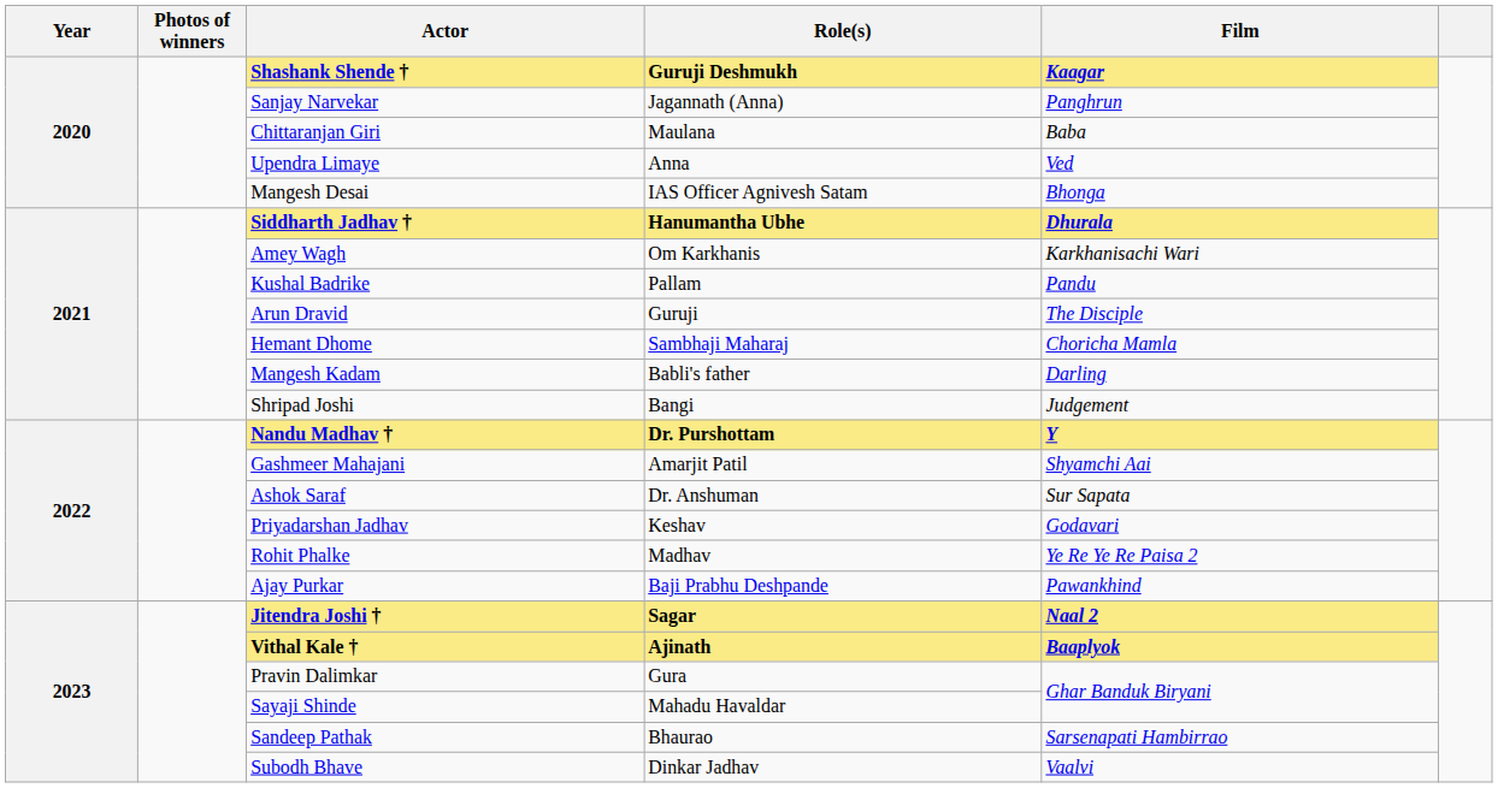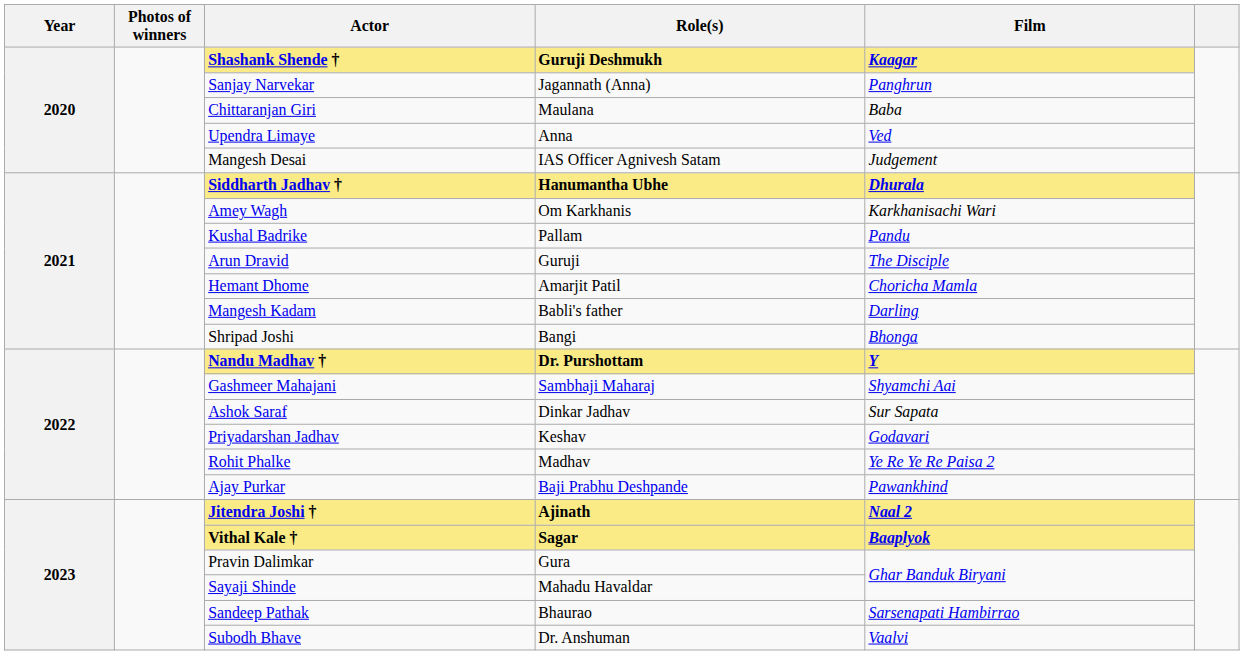 <table class="wikitable sortable" style="text-align:left;">
 <tr>
 <th scope="col" style="width:5%; text-align:center;">Year</th>
 <th scope="col" style="width:3%;text-align:center;">Photos of winners</th>
 <th scope="col" style="width:15%;text-align:center;">Actor</th>
 <th scope="col" style="width:15%;text-align:center;">Role(s)</th>
 <th scope="col" style="width:15%;text-align:center;">Film</th>
 <th scope="col" style="width:2%;" class="unsortable"></th>
 </tr>
 <tr>
 <th scope="row" rowspan=5 style="text-align:center">2020</th>
 <td rowspan=5 style="text-align:center"></td>
 <td style="background:#FAEB86;"><strong><a href='#'>Shashank Shende</a> †</strong></td>
 <td style="background:#FAEB86;"><strong> Guruji Deshmukh</strong></td>
 <td style="background:#FAEB86;"><strong><em><a href='#'>Kaagar</a></em></strong></td>
 <td rowspan=5></td>
 </tr>
 <tr>
 <td><a href='#'>Sanjay Narvekar</a></td>
 <td>Jagannath (Anna)</td>
 <td><em><a href='#'>Panghrun</a></em></td>
 </tr>
 <tr>
 <td><a href='#'>Chittaranjan Giri</a></td>
 <td>Maulana</td>
 <td><em>Baba</em></td>
 </tr>
 <tr>
 <td><a href='#'>Upendra Limaye</a></td>
 <td>Anna</td>
 <td><em><a href='#'>Ved</a></em></td>
 </tr>
 <tr>
 <td>Mangesh Desai</td>
 <td>IAS Officer Agnivesh Satam</td>
-<td><em><a href='#'>Bhonga</a></em></td>
+<td><em>Judgement</em></td>
 </tr>
 <tr>
 <th scope="row" rowspan=7 style="text-align:center">2021</th>
 <td rowspan=7 style="text-align:center"></td>
 <td style="background:#FAEB86;"><strong><a href='#'>Siddharth Jadhav</a> †</strong></td>
 <td style="background:#FAEB86;"><strong>Hanumantha Ubhe</strong></td>
 <td style="background:#FAEB86;"><strong><em><a href='#'>Dhurala</a></em></strong></td>
 <td rowspan=7></td>
 </tr>
 <tr>
 <td><a href='#'>Amey Wagh</a></td>
 <td>Om Karkhanis</td>
 <td><em>Karkhanisachi Wari</em></td>
 </tr>
 <tr>
 <td><a href='#'>Kushal Badrike</a></td>
 <td>Pallam</td>
 <td><em><a href='#'>Pandu</a></em></td>
 </tr>
 <tr>
 <td><a href='#'>Arun Dravid</a></td>
 <td>Guruji</td>
 <td><em><a href='#'>The Disciple</a></em></td>
 </tr>
 <tr>
 <td><a href='#'>Hemant Dhome</a></td>
-<td><a href='#'>Sambhaji Maharaj</a></td>
+<td>Amarjit Patil</td>
 <td><em><a href='#'>Choricha Mamla</a></em></td>
 </tr>
 <tr>
 <td><a href='#'>Mangesh Kadam</a></td>
 <td>Babli's father</td>
 <td><em><a href='#'>Darling</a></em></td>
 </tr>
 <tr>
 <td>Shripad Joshi</td>
 <td>Bangi</td>
-<td><em>Judgement</em></td>
+<td><em><a href='#'>Bhonga</a></em></td>
 </tr>
 <tr>
 <th scope="row" rowspan=6 style="text-align:center">2022</th>
 <td rowspan=6 style="text-align:center"></td>
 <td style="background:#FAEB86;"><strong><a href='#'>Nandu Madhav</a> †</strong></td>
 <td style="background:#FAEB86;"><strong>Dr. Purshottam  </strong></td>
 <td style="background:#FAEB86;"><strong><em><a href='#'>Y</a></em></strong></td>
 <td rowspan=6></td>
 </tr>
 <tr>
 <td><a href='#'>Gashmeer Mahajani</a></td>
-<td>Amarjit Patil</td>
+<td><a href='#'>Sambhaji Maharaj</a></td>
 <td><em><a href='#'>Shyamchi Aai</a></em></td>
 </tr>
 <tr>
 <td><a href='#'>Ashok Saraf</a></td>
-<td>Dr. Anshuman</td>
+<td>Dinkar Jadhav</td>
 <td><em>Sur Sapata</em></td>
 </tr>
 <tr>
 <td><a href='#'>Priyadarshan Jadhav</a></td>
 <td>Keshav</td>
 <td><em><a href='#'>Godavari</a></em></td>
 </tr>
 <tr>
 <td><a href='#'>Rohit Phalke</a></td>
 <td>Madhav</td>
 <td><em><a href='#'>Ye Re Ye Re Paisa 2</a></em></td>
 </tr>
 <tr>
 <td><a href='#'>Ajay Purkar</a></td>
 <td><a href='#'>Baji Prabhu Deshpande</a></td>
 <td><em><a href='#'>Pawankhind</a></em></td>
 </tr>
 <tr>
 <th scope="row" rowspan=6 style="text-align:center">2023</th>
 <td rowspan=6 style="text-align:center"></td>
 <td style="background:#FAEB86;"><strong><a href='#'>Jitendra Joshi</a> †</strong></td>
-<td style="background:#FAEB86;"><strong>Sagar</strong></td>
+<td style="background:#FAEB86;"><strong>Ajinath</strong></td>
 <td style="background:#FAEB86;"><strong><em><a href='#'>Naal 2</a></em></strong></td>
 <td rowspan=6></td>
 </tr>
 <tr>
 <td style="background:#FAEB86;"><strong>Vithal Kale †</strong></td>
-<td style="background:#FAEB86;"><strong>Ajinath</strong></td>
+<td style="background:#FAEB86;"><strong>Sagar</strong></td>
 <td style="background:#FAEB86;"><strong><em><a href='#'>Baaplyok</a></em></strong></td>
 </tr>
 <tr>
 <td>Pravin Dalimkar</td>
 <td>Gura</td>
 <td rowspan="2"><em><a href='#'>Ghar Banduk Biryani</a></em></td>
 </tr>
 <tr>
 <td><a href='#'>Sayaji Shinde</a></td>
 <td>Mahadu Havaldar</td>
 </tr>
 <tr>
 <td><a href='#'>Sandeep Pathak</a></td>
 <td>Bhaurao</td>
 <td><em><a href='#'>Sarsenapati Hambirrao</a></em></td>
 </tr>
 <tr>
 <td><a href='#'>Subodh Bhave</a></td>
-<td>Dinkar Jadhav</td>
+<td>Dr. Anshuman</td>
 <td><em><a href='#'>Vaalvi</a></em></td>
 </tr>
 </table>
